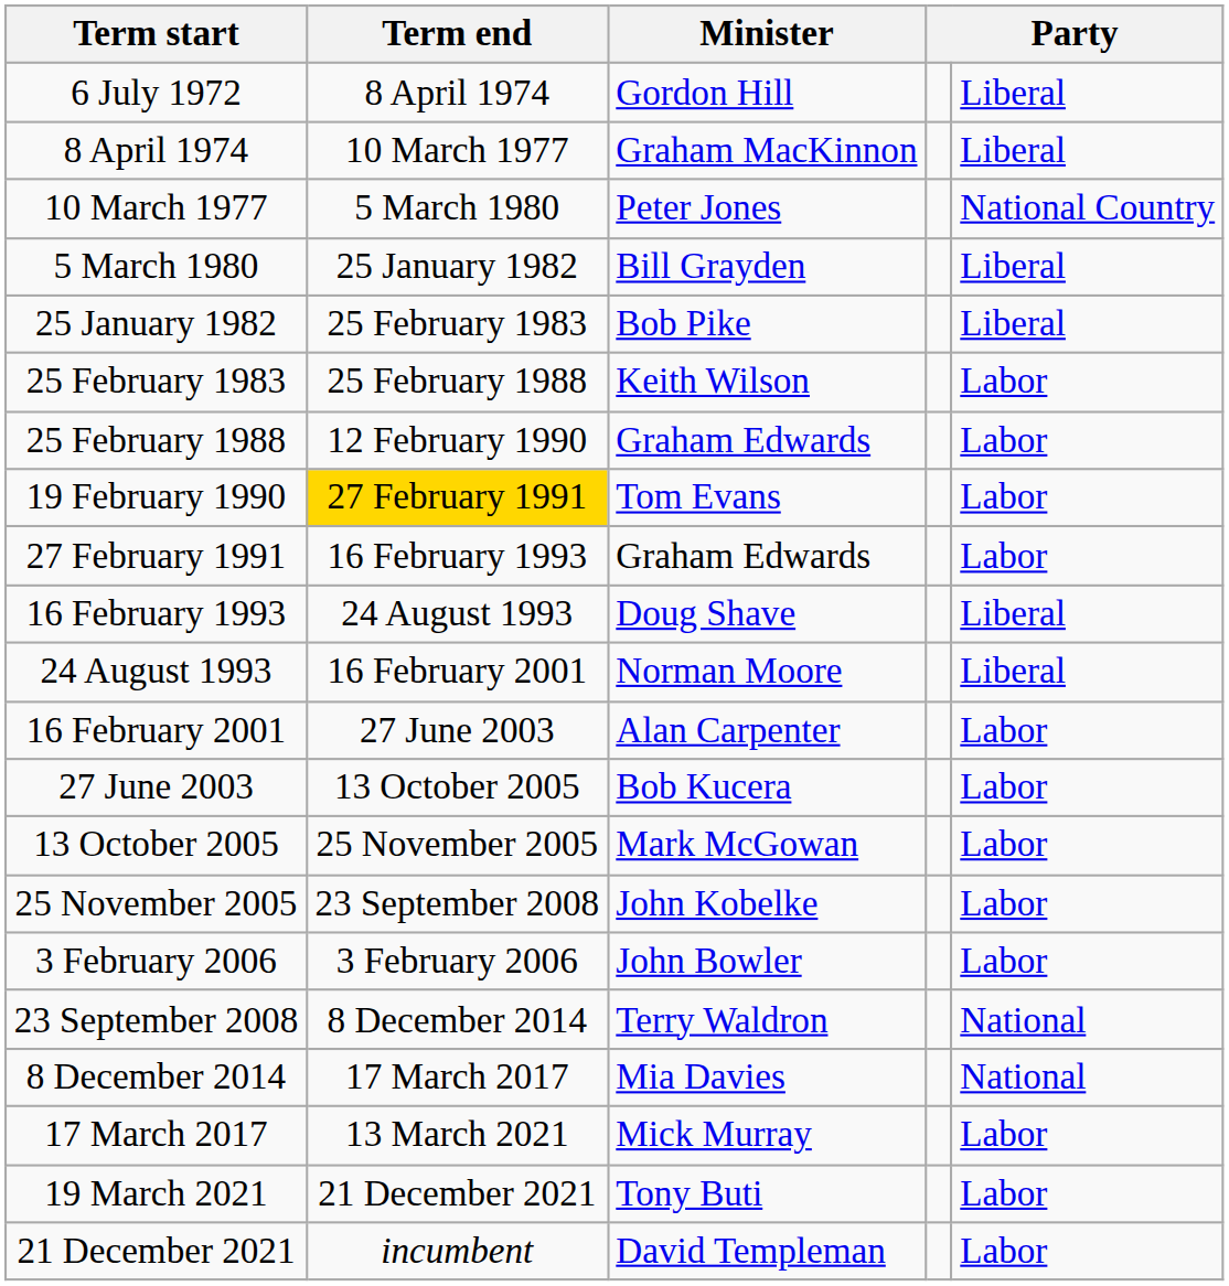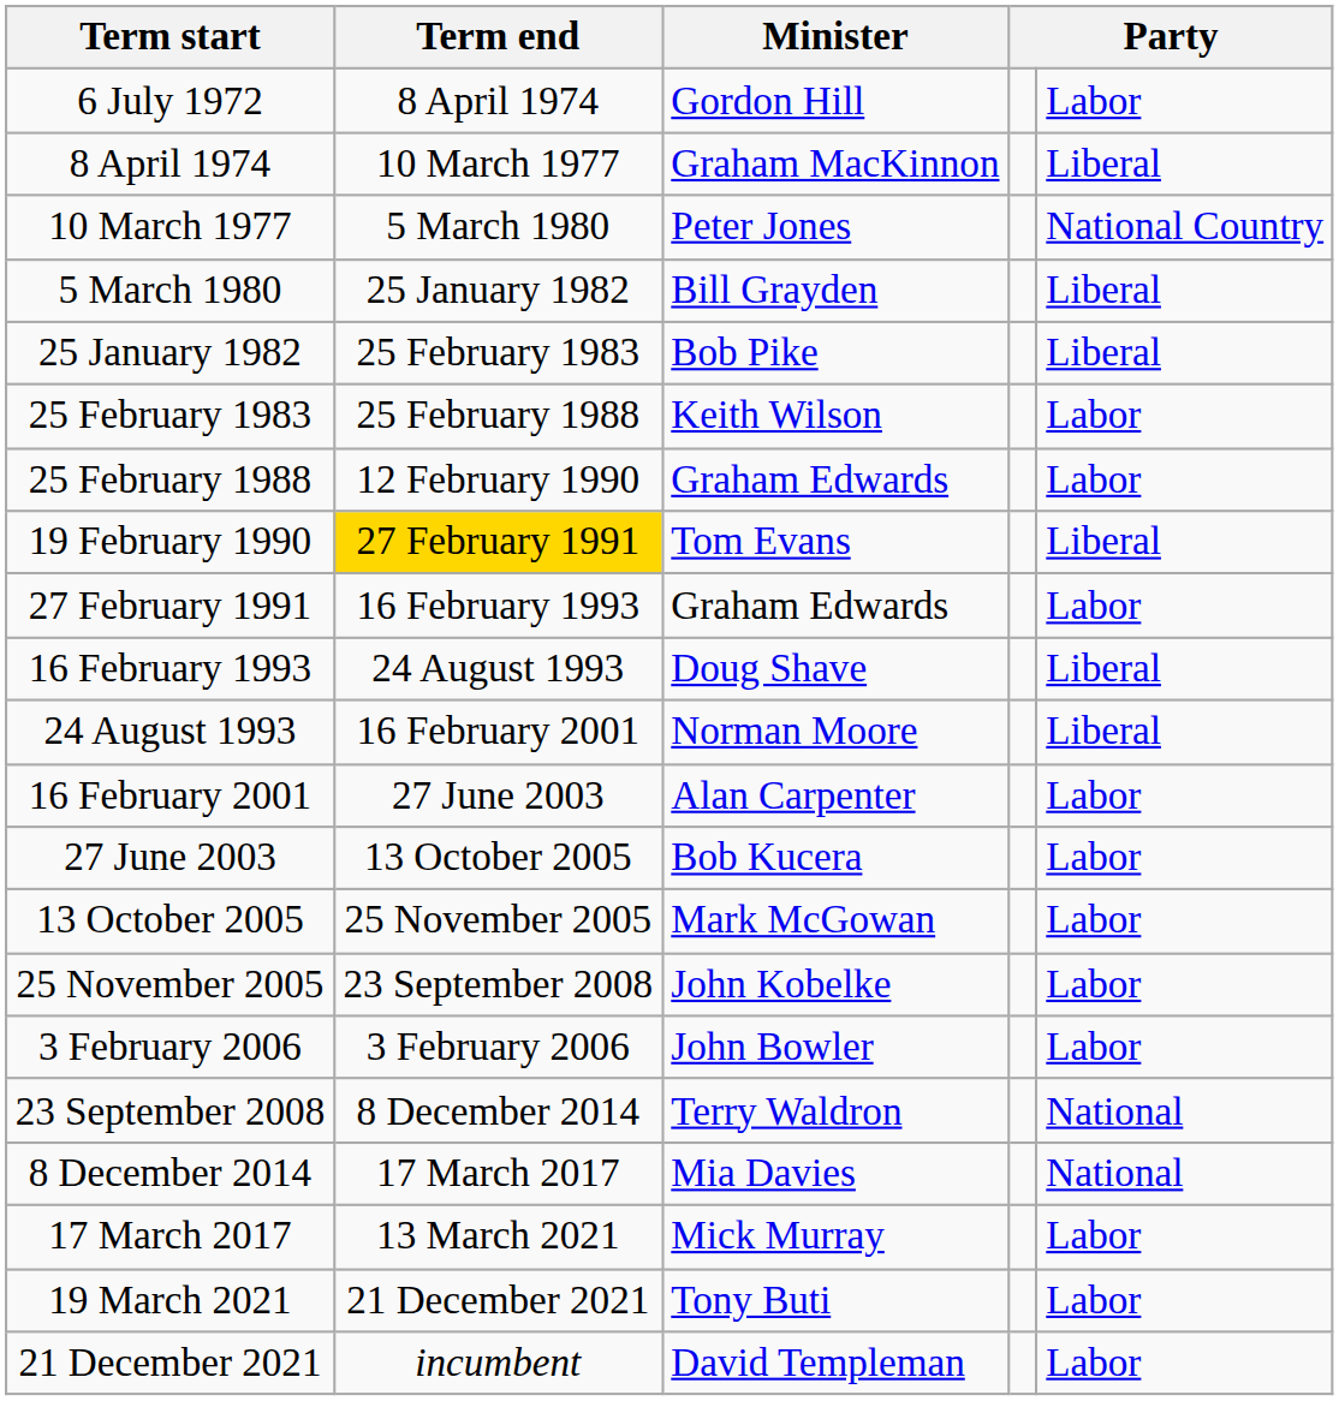 <table class="wikitable">
 <tr>
 <th>Term start</th>
 <th>Term end</th>
 <th>Minister</th>
 <th colspan="2">Party</th>
 </tr>
 <tr>
 <td align=center>6 July 1972</td>
 <td align=center>8 April 1974</td>
 <td><a href='#'>Gordon Hill</a></td>
 <td> </td>
-<td><a href='#'>Liberal</a></td>
+<td><a href='#'>Labor</a></td>
 </tr>
 <tr>
 <td align=center>8 April 1974</td>
 <td align=center>10 March 1977</td>
 <td><a href='#'>Graham MacKinnon</a></td>
 <td> </td>
 <td><a href='#'>Liberal</a></td>
 </tr>
 <tr>
 <td align=center>10 March 1977</td>
 <td align=center>5 March 1980</td>
 <td><a href='#'>Peter Jones</a></td>
 <td> </td>
 <td><a href='#'>National Country</a></td>
 </tr>
 <tr>
 <td align=center>5 March 1980</td>
 <td align=center>25 January 1982</td>
 <td><a href='#'>Bill Grayden</a></td>
 <td> </td>
 <td><a href='#'>Liberal</a></td>
 </tr>
 <tr>
 <td align=center>25 January 1982</td>
 <td align=center>25 February 1983</td>
 <td><a href='#'>Bob Pike</a></td>
 <td> </td>
 <td><a href='#'>Liberal</a></td>
 </tr>
 <tr>
 <td align=center>25 February 1983</td>
 <td align=center>25 February 1988</td>
 <td><a href='#'>Keith Wilson</a></td>
 <td> </td>
 <td><a href='#'>Labor</a></td>
 </tr>
 <tr>
 <td align=center>25 February 1988</td>
 <td align=center>12 February 1990</td>
 <td><a href='#'>Graham Edwards</a></td>
 <td> </td>
 <td><a href='#'>Labor</a></td>
 </tr>
 <tr>
 <td align=center>19 February 1990</td>
 <td align=center style="background: gold;">27 February 1991</td>
 <td><a href='#'>Tom Evans</a></td>
 <td> </td>
-<td><a href='#'>Labor</a></td>
+<td><a href='#'>Liberal</a></td>
 </tr>
 <tr>
 <td align=center>27 February 1991</td>
 <td align=center>16 February 1993</td>
 <td>Graham Edwards </td>
 <td> </td>
 <td><a href='#'>Labor</a></td>
 </tr>
 <tr>
 <td align=center>16 February 1993</td>
 <td align=center>24 August 1993</td>
 <td><a href='#'>Doug Shave</a></td>
 <td> </td>
 <td><a href='#'>Liberal</a></td>
 </tr>
 <tr>
 <td align=center>24 August 1993</td>
 <td align=center>16 February 2001</td>
 <td><a href='#'>Norman Moore</a></td>
 <td> </td>
 <td><a href='#'>Liberal</a></td>
 </tr>
 <tr>
 <td align=center>16 February 2001</td>
 <td align=center>27 June 2003</td>
 <td><a href='#'>Alan Carpenter</a></td>
 <td> </td>
 <td><a href='#'>Labor</a></td>
 </tr>
 <tr>
 <td align=center>27 June 2003</td>
 <td align=center>13 October 2005</td>
 <td><a href='#'>Bob Kucera</a></td>
 <td> </td>
 <td><a href='#'>Labor</a></td>
 </tr>
 <tr>
 <td align=center>13 October 2005</td>
 <td align=center>25 November 2005</td>
 <td><a href='#'>Mark McGowan</a></td>
 <td> </td>
 <td><a href='#'>Labor</a></td>
 </tr>
 <tr>
 <td align=center>25 November 2005</td>
 <td align=center>23 September 2008</td>
 <td><a href='#'>John Kobelke</a></td>
 <td> </td>
 <td><a href='#'>Labor</a></td>
 </tr>
 <tr>
 <td align=center>3 February 2006</td>
 <td align=center>3 February 2006</td>
 <td><a href='#'>John Bowler</a></td>
 <td> </td>
 <td><a href='#'>Labor</a></td>
 </tr>
 <tr>
 <td align=center>23 September 2008</td>
 <td align=center>8 December 2014</td>
 <td><a href='#'>Terry Waldron</a></td>
 <td> </td>
 <td><a href='#'>National</a></td>
 </tr>
 <tr>
 <td align=center>8 December 2014</td>
 <td align=center>17 March 2017</td>
 <td><a href='#'>Mia Davies</a></td>
 <td> </td>
 <td><a href='#'>National</a></td>
 </tr>
 <tr>
 <td align=center>17 March 2017</td>
 <td align=center>13 March 2021</td>
 <td><a href='#'>Mick Murray</a></td>
 <td> </td>
 <td><a href='#'>Labor</a></td>
 </tr>
 <tr>
 <td align=center>19 March 2021</td>
 <td align=center>21 December 2021</td>
 <td><a href='#'>Tony Buti</a></td>
 <td> </td>
 <td><a href='#'>Labor</a></td>
 </tr>
 <tr>
 <td align=center>21 December 2021</td>
 <td align=center><em>incumbent</em></td>
 <td><a href='#'>David Templeman</a></td>
 <td> </td>
 <td><a href='#'>Labor</a></td>
 </tr>
 </table>
